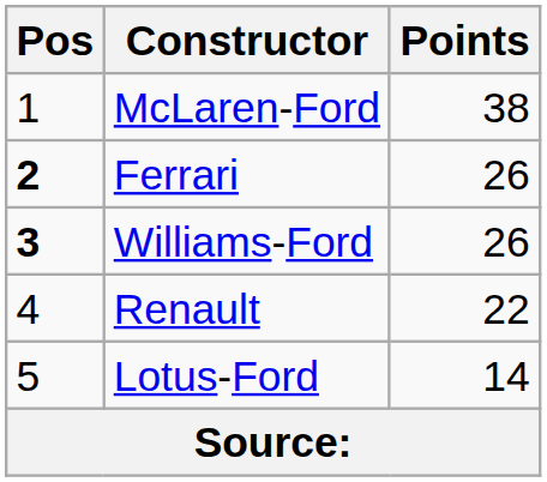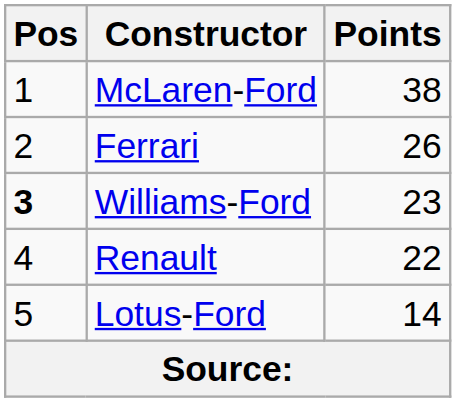 <table class="wikitable" style="font-size: 95%;">
 <tr>
 <th>Pos</th>
 <th>Constructor</th>
 <th>Points</th>
 </tr>
 <tr>
 <td>1</td>
 <td> <a href='#'>McLaren</a>-<a href='#'>Ford</a></td>
 <td align="right">38</td>
 </tr>
 <tr>
-<td><strong>2</strong></td>
+<td>2</td>
 <td> <a href='#'>Ferrari</a></td>
 <td align="right">26</td>
 </tr>
 <tr>
 <td><strong>3</strong></td>
 <td> <a href='#'>Williams</a>-<a href='#'>Ford</a></td>
-<td align="right">26</td>
+<td align="right">23</td>
 </tr>
 <tr>
 <td>4</td>
 <td> <a href='#'>Renault</a></td>
 <td align="right">22</td>
 </tr>
 <tr>
 <td>5</td>
 <td> <a href='#'>Lotus</a>-<a href='#'>Ford</a></td>
 <td align="right">14</td>
 </tr>
 <tr>
 <th colspan=4>Source: </th>
 </tr>
 </table>
